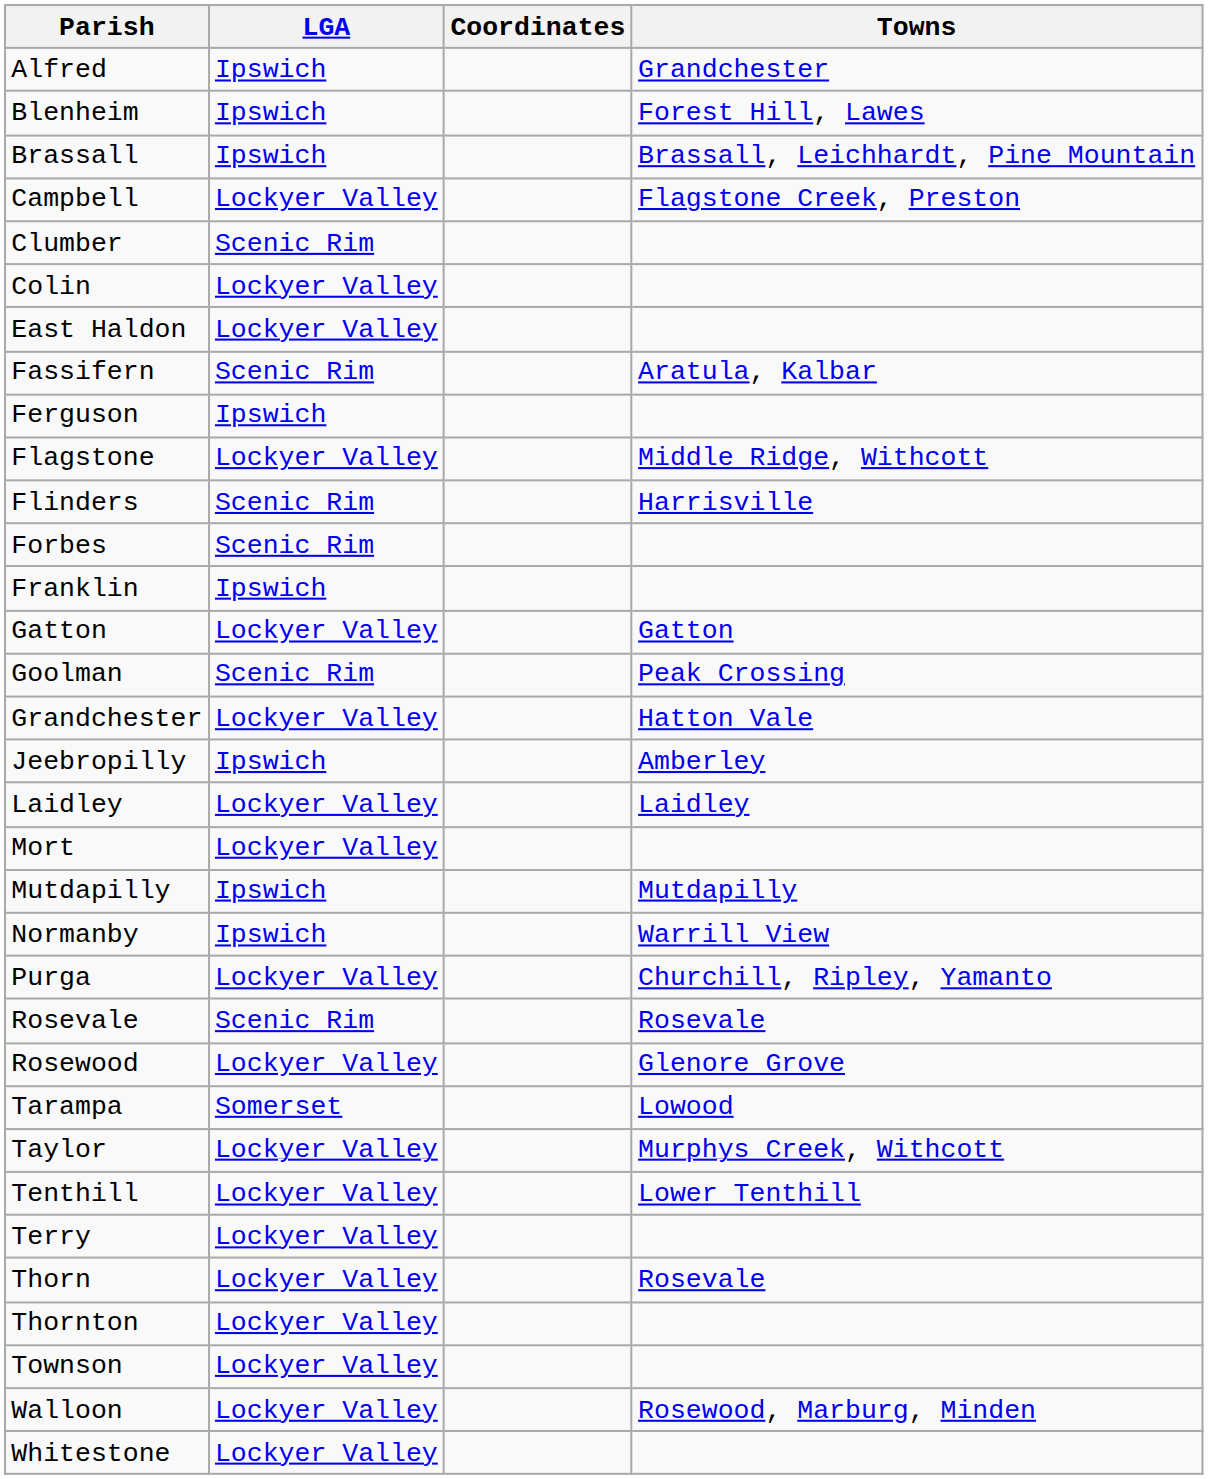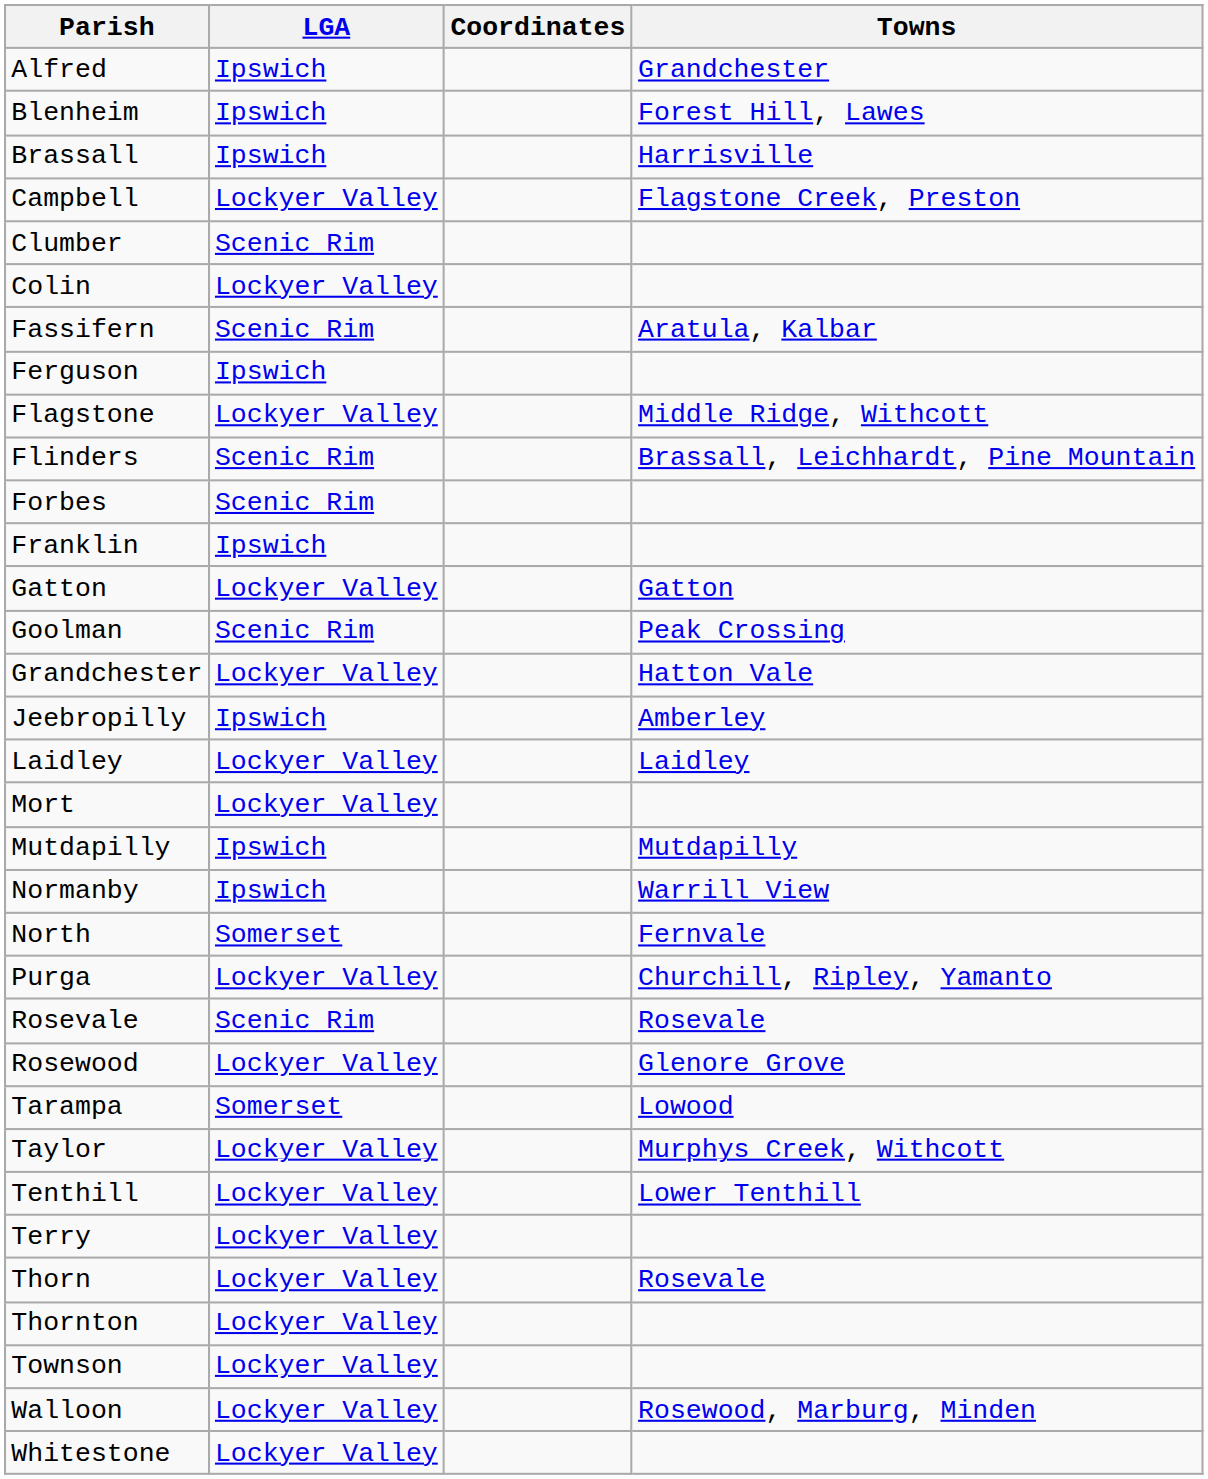 <table class="wikitable sortable">
 <tr>
 <th>Parish</th>
 <th><a href='#'>LGA</a></th>
 <th>Coordinates</th>
 <th>Towns</th>
 </tr>
 <tr>
 <td>Alfred</td>
 <td><a href='#'>Ipswich</a></td>
 <td></td>
 <td><a href='#'>Grandchester</a></td>
 </tr>
 <tr>
 <td>Blenheim</td>
 <td><a href='#'>Ipswich</a></td>
 <td></td>
 <td><a href='#'>Forest Hill</a>, <a href='#'>Lawes</a></td>
 </tr>
 <tr>
 <td>Brassall</td>
 <td><a href='#'>Ipswich</a></td>
 <td></td>
-<td><a href='#'>Brassall</a>, <a href='#'>Leichhardt</a>, <a href='#'>Pine Mountain</a></td>
+<td><a href='#'>Harrisville</a></td>
 </tr>
 <tr>
 <td>Campbell</td>
 <td><a href='#'>Lockyer Valley</a></td>
 <td></td>
 <td><a href='#'>Flagstone Creek</a>, <a href='#'>Preston</a></td>
 </tr>
 <tr>
 <td>Clumber</td>
 <td><a href='#'>Scenic Rim</a></td>
 <td></td>
 <td></td>
 </tr>
 <tr>
 <td>Colin</td>
-<td><a href='#'>Lockyer Valley</a></td>
-<td></td>
-<td></td>
-</tr>
-<tr>
-<td>East Haldon</td>
 <td><a href='#'>Lockyer Valley</a></td>
 <td></td>
 <td></td>
 </tr>
 <tr>
 <td>Fassifern</td>
 <td><a href='#'>Scenic Rim</a></td>
 <td></td>
 <td><a href='#'>Aratula</a>, <a href='#'>Kalbar</a></td>
 </tr>
 <tr>
 <td>Ferguson</td>
 <td><a href='#'>Ipswich</a></td>
 <td></td>
 <td></td>
 </tr>
 <tr>
 <td>Flagstone</td>
 <td><a href='#'>Lockyer Valley</a></td>
 <td></td>
 <td><a href='#'>Middle Ridge</a>, <a href='#'>Withcott</a></td>
 </tr>
 <tr>
 <td>Flinders</td>
 <td><a href='#'>Scenic Rim</a></td>
 <td></td>
-<td><a href='#'>Harrisville</a></td>
+<td><a href='#'>Brassall</a>, <a href='#'>Leichhardt</a>, <a href='#'>Pine Mountain</a></td>
 </tr>
 <tr>
 <td>Forbes</td>
 <td><a href='#'>Scenic Rim</a></td>
 <td></td>
 <td></td>
 </tr>
 <tr>
 <td>Franklin</td>
 <td><a href='#'>Ipswich</a></td>
 <td></td>
 <td></td>
 </tr>
 <tr>
 <td>Gatton</td>
 <td><a href='#'>Lockyer Valley</a></td>
 <td></td>
 <td><a href='#'>Gatton</a></td>
 </tr>
 <tr>
 <td>Goolman</td>
 <td><a href='#'>Scenic Rim</a></td>
 <td></td>
 <td><a href='#'>Peak Crossing</a></td>
 </tr>
 <tr>
 <td>Grandchester</td>
 <td><a href='#'>Lockyer Valley</a></td>
 <td></td>
 <td><a href='#'>Hatton Vale</a></td>
 </tr>
 <tr>
 <td>Jeebropilly</td>
 <td><a href='#'>Ipswich</a></td>
 <td></td>
 <td><a href='#'>Amberley</a></td>
 </tr>
 <tr>
 <td>Laidley</td>
 <td><a href='#'>Lockyer Valley</a></td>
 <td></td>
 <td><a href='#'>Laidley</a></td>
 </tr>
 <tr>
 <td>Mort</td>
 <td><a href='#'>Lockyer Valley</a></td>
 <td></td>
 <td></td>
 </tr>
 <tr>
 <td>Mutdapilly</td>
 <td><a href='#'>Ipswich</a></td>
 <td></td>
 <td><a href='#'>Mutdapilly</a></td>
 </tr>
 <tr>
 <td>Normanby</td>
 <td><a href='#'>Ipswich</a></td>
 <td></td>
 <td><a href='#'>Warrill View</a></td>
+</tr>
+<tr>
+<td>North</td>
+<td><a href='#'>Somerset</a></td>
+<td></td>
+<td><a href='#'>Fernvale</a></td>
 </tr>
 <tr>
 <td>Purga</td>
 <td><a href='#'>Lockyer Valley</a></td>
 <td></td>
 <td><a href='#'>Churchill</a>, <a href='#'>Ripley</a>, <a href='#'>Yamanto</a></td>
 </tr>
 <tr>
 <td>Rosevale</td>
 <td><a href='#'>Scenic Rim</a></td>
 <td></td>
 <td><a href='#'>Rosevale</a></td>
 </tr>
 <tr>
 <td>Rosewood</td>
 <td><a href='#'>Lockyer Valley</a></td>
 <td></td>
 <td><a href='#'>Glenore Grove</a></td>
 </tr>
 <tr>
 <td>Tarampa</td>
 <td><a href='#'>Somerset</a></td>
 <td></td>
 <td><a href='#'>Lowood</a></td>
 </tr>
 <tr>
 <td>Taylor</td>
 <td><a href='#'>Lockyer Valley</a></td>
 <td></td>
 <td><a href='#'>Murphys Creek</a>, <a href='#'>Withcott</a></td>
 </tr>
 <tr>
 <td>Tenthill</td>
 <td><a href='#'>Lockyer Valley</a></td>
 <td></td>
 <td><a href='#'>Lower Tenthill</a></td>
 </tr>
 <tr>
 <td>Terry</td>
 <td><a href='#'>Lockyer Valley</a></td>
 <td></td>
 <td></td>
 </tr>
 <tr>
 <td>Thorn</td>
 <td><a href='#'>Lockyer Valley</a></td>
 <td></td>
 <td><a href='#'>Rosevale</a></td>
 </tr>
 <tr>
 <td>Thornton</td>
 <td><a href='#'>Lockyer Valley</a></td>
 <td></td>
 <td></td>
 </tr>
 <tr>
 <td>Townson</td>
 <td><a href='#'>Lockyer Valley</a></td>
 <td></td>
 <td></td>
 </tr>
 <tr>
 <td>Walloon</td>
 <td><a href='#'>Lockyer Valley</a></td>
 <td></td>
 <td><a href='#'>Rosewood</a>, <a href='#'>Marburg</a>, <a href='#'>Minden</a></td>
 </tr>
 <tr>
 <td>Whitestone</td>
 <td><a href='#'>Lockyer Valley</a></td>
 <td></td>
 <td></td>
 </tr>
 </table>
